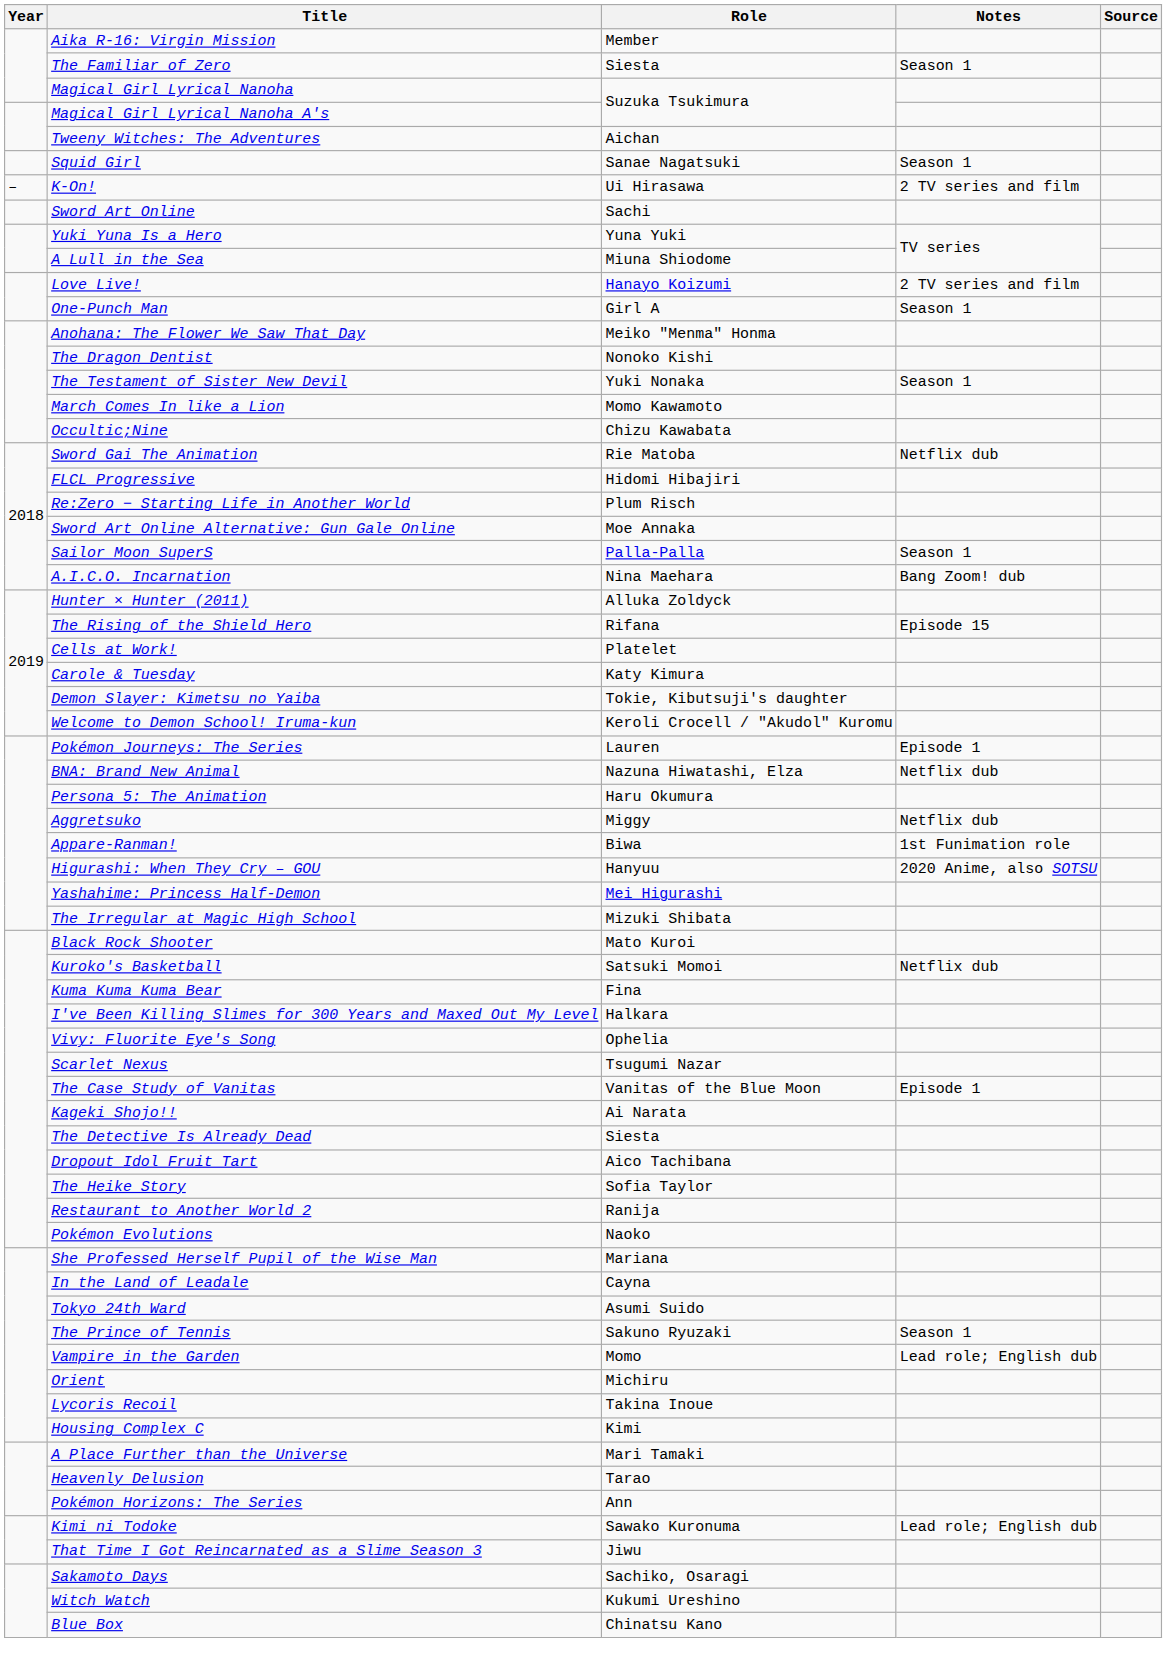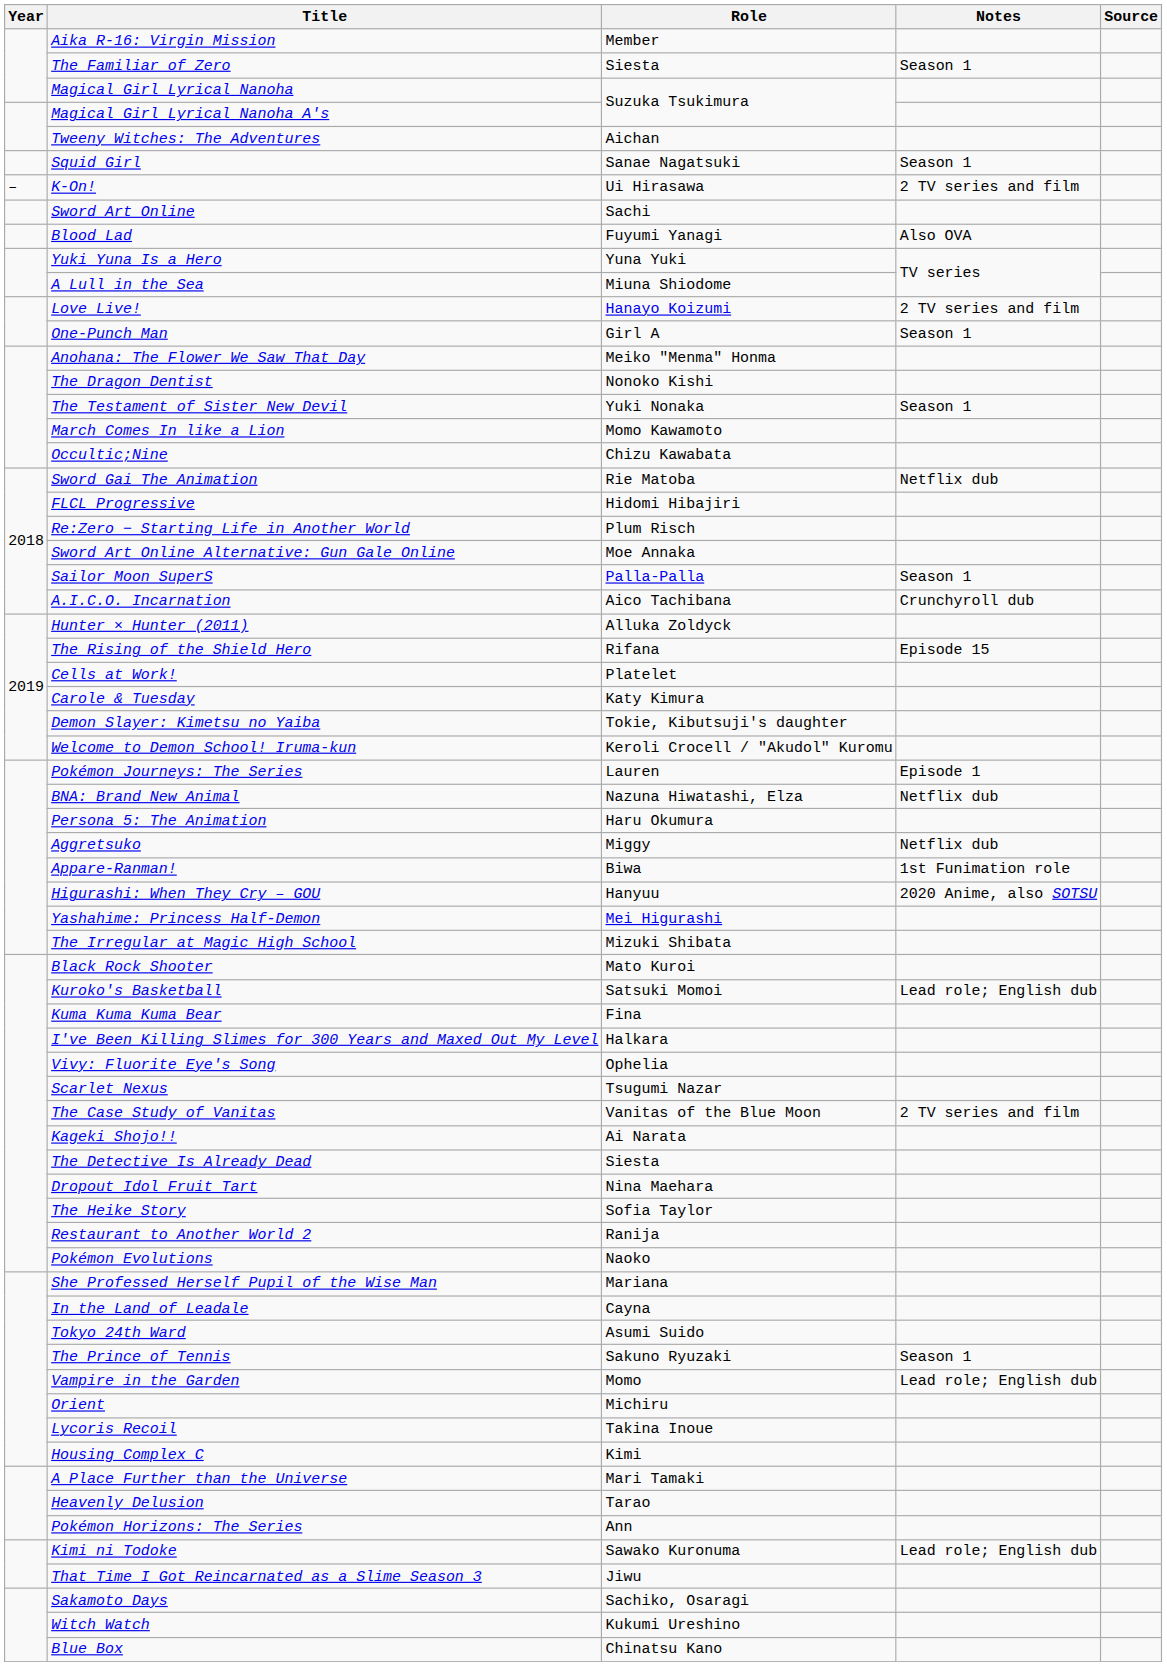 <table class="wikitable sortable">
 <tr>
 <th>Year</th>
 <th>Title</th>
 <th>Role</th>
 <th>Notes</th>
 <th>Source</th>
 </tr>
 <tr>
 <td rowspan="3"></td>
 <td><em><a href='#'>Aika R-16: Virgin Mission</a></em></td>
 <td>Member</td>
 <td></td>
 <td></td>
 </tr>
 <tr>
 <td><em><a href='#'>The Familiar of Zero</a></em></td>
 <td>Siesta</td>
 <td>Season 1</td>
 <td></td>
 </tr>
 <tr>
 <td><em><a href='#'>Magical Girl Lyrical Nanoha</a></em></td>
 <td rowspan="2">Suzuka Tsukimura</td>
 <td></td>
 <td></td>
 </tr>
 <tr>
 <td rowspan="2"></td>
 <td><em><a href='#'>Magical Girl Lyrical Nanoha A's</a></em></td>
 <td></td>
 <td></td>
 </tr>
 <tr>
 <td><em><a href='#'>Tweeny Witches: The Adventures</a></em></td>
 <td>Aichan</td>
 <td></td>
 <td></td>
 </tr>
 <tr>
 <td></td>
 <td><em><a href='#'>Squid Girl</a></em></td>
 <td>Sanae Nagatsuki</td>
 <td>Season 1</td>
 <td></td>
 </tr>
 <tr>
 <td>–</td>
 <td><em><a href='#'>K-On!</a></em></td>
 <td>Ui Hirasawa</td>
 <td>2 TV series and film</td>
 <td></td>
 </tr>
 <tr>
 <td></td>
 <td><em><a href='#'>Sword Art Online</a></em></td>
 <td>Sachi</td>
 <td></td>
+<td></td>
+</tr>
+<tr>
+<td></td>
+<td><em><a href='#'>Blood Lad</a></em></td>
+<td>Fuyumi Yanagi</td>
+<td>Also OVA</td>
 <td></td>
 </tr>
 <tr>
 <td rowspan="2"></td>
 <td><em><a href='#'>Yuki Yuna Is a Hero</a></em></td>
 <td>Yuna Yuki</td>
 <td rowspan="2">TV series</td>
 <td></td>
 </tr>
 <tr>
 <td><em><a href='#'>A Lull in the Sea</a></em></td>
 <td>Miuna Shiodome</td>
 <td></td>
 </tr>
 <tr>
 <td rowspan="2"></td>
 <td><em><a href='#'>Love Live!</a></em></td>
 <td><a href='#'>Hanayo Koizumi</a></td>
 <td>2 TV series and film</td>
 <td></td>
 </tr>
 <tr>
 <td><em><a href='#'>One-Punch Man</a></em></td>
 <td>Girl A</td>
 <td>Season 1</td>
 <td></td>
 </tr>
 <tr>
 <td rowspan="5"></td>
 <td><em><a href='#'>Anohana: The Flower We Saw That Day</a></em></td>
 <td>Meiko "Menma" Honma</td>
 <td></td>
 <td></td>
 </tr>
 <tr>
 <td><em><a href='#'>The Dragon Dentist</a></em></td>
 <td>Nonoko Kishi</td>
 <td></td>
 <td></td>
 </tr>
 <tr>
 <td><em><a href='#'>The Testament of Sister New Devil</a></em></td>
 <td>Yuki Nonaka</td>
 <td>Season 1</td>
 <td></td>
 </tr>
 <tr>
 <td><em><a href='#'>March Comes In like a Lion</a></em></td>
 <td>Momo Kawamoto</td>
 <td></td>
 <td></td>
 </tr>
 <tr>
 <td><em><a href='#'>Occultic;Nine</a></em></td>
 <td>Chizu Kawabata</td>
 <td></td>
 <td></td>
 </tr>
 <tr>
 <td rowspan="6">2018</td>
 <td><em><a href='#'>Sword Gai The Animation</a></em></td>
 <td>Rie Matoba</td>
 <td>Netflix dub</td>
 <td></td>
 </tr>
 <tr>
 <td><em><a href='#'>FLCL Progressive</a></em></td>
 <td>Hidomi Hibajiri</td>
 <td></td>
 <td></td>
 </tr>
 <tr>
 <td><em><a href='#'>Re:Zero − Starting Life in Another World</a></em></td>
 <td>Plum Risch</td>
 <td></td>
 <td></td>
 </tr>
 <tr>
 <td><em><a href='#'>Sword Art Online Alternative: Gun Gale Online</a></em></td>
 <td>Moe Annaka</td>
 <td></td>
 <td></td>
 </tr>
 <tr>
 <td><em><a href='#'>Sailor Moon SuperS</a></em></td>
 <td><a href='#'>Palla-Palla</a></td>
 <td>Season 1</td>
 <td></td>
 </tr>
 <tr>
 <td><em><a href='#'>A.I.C.O. Incarnation</a></em></td>
-<td>Nina Maehara</td>
-<td>Bang Zoom! dub</td>
+<td>Aico Tachibana</td>
+<td>Crunchyroll dub</td>
 <td></td>
 </tr>
 <tr>
 <td rowspan="6">2019</td>
 <td><em><a href='#'>Hunter × Hunter (2011)</a></em></td>
 <td>Alluka Zoldyck</td>
 <td></td>
 <td></td>
 </tr>
 <tr>
 <td><em><a href='#'>The Rising of the Shield Hero</a></em></td>
 <td>Rifana</td>
 <td>Episode 15</td>
 <td></td>
 </tr>
 <tr>
 <td><em><a href='#'>Cells at Work!</a></em></td>
 <td>Platelet</td>
 <td></td>
 <td></td>
 </tr>
 <tr>
 <td><em><a href='#'>Carole & Tuesday</a></em></td>
 <td>Katy Kimura</td>
 <td></td>
 <td></td>
 </tr>
 <tr>
 <td><em><a href='#'>Demon Slayer: Kimetsu no Yaiba</a></em></td>
 <td>Tokie, Kibutsuji's daughter</td>
 <td></td>
 <td></td>
 </tr>
 <tr>
 <td><em><a href='#'>Welcome to Demon School! Iruma-kun</a></em></td>
 <td>Keroli Crocell / "Akudol" Kuromu</td>
 <td></td>
 <td></td>
 </tr>
 <tr>
 <td rowspan="8"></td>
 <td><em><a href='#'>Pokémon Journeys: The Series</a></em></td>
 <td>Lauren</td>
 <td>Episode 1</td>
 <td></td>
 </tr>
 <tr>
 <td><em><a href='#'>BNA: Brand New Animal</a></em></td>
 <td>Nazuna Hiwatashi, Elza</td>
 <td>Netflix dub</td>
 <td></td>
 </tr>
 <tr>
 <td><em><a href='#'>Persona 5: The Animation</a></em></td>
 <td>Haru Okumura</td>
 <td></td>
 <td></td>
 </tr>
 <tr>
 <td><em><a href='#'>Aggretsuko</a></em></td>
 <td>Miggy</td>
 <td>Netflix dub</td>
 <td></td>
 </tr>
 <tr>
 <td><em><a href='#'>Appare-Ranman!</a></em></td>
 <td>Biwa</td>
 <td>1st Funimation role</td>
 <td></td>
 </tr>
 <tr>
 <td><em><a href='#'>Higurashi: When They Cry – GOU</a></em></td>
 <td>Hanyuu</td>
 <td>2020 Anime, also <em><a href='#'>SOTSU</a></em></td>
 <td></td>
 </tr>
 <tr>
 <td><em><a href='#'>Yashahime: Princess Half-Demon</a></em></td>
 <td><a href='#'>Mei Higurashi</a></td>
 <td></td>
 <td></td>
 </tr>
 <tr>
 <td><em><a href='#'>The Irregular at Magic High School</a></em></td>
 <td>Mizuki Shibata</td>
 <td></td>
 <td></td>
 </tr>
 <tr>
 <td rowspan="13"></td>
 <td><em><a href='#'>Black Rock Shooter</a></em></td>
 <td>Mato Kuroi</td>
 <td></td>
 <td></td>
 </tr>
 <tr>
 <td><em><a href='#'>Kuroko's Basketball</a></em></td>
 <td>Satsuki Momoi</td>
-<td>Netflix dub</td>
+<td>Lead role; English dub</td>
 <td></td>
 </tr>
 <tr>
 <td><em><a href='#'>Kuma Kuma Kuma Bear</a></em></td>
 <td>Fina</td>
 <td></td>
 <td></td>
 </tr>
 <tr>
 <td><em><a href='#'>I've Been Killing Slimes for 300 Years and Maxed Out My Level</a></em></td>
 <td>Halkara</td>
 <td></td>
 <td></td>
 </tr>
 <tr>
 <td><em><a href='#'>Vivy: Fluorite Eye's Song</a></em></td>
 <td>Ophelia</td>
 <td></td>
 <td></td>
 </tr>
 <tr>
 <td><em><a href='#'>Scarlet Nexus</a></em></td>
 <td>Tsugumi Nazar</td>
 <td></td>
 <td></td>
 </tr>
 <tr>
 <td><em><a href='#'>The Case Study of Vanitas</a></em></td>
 <td>Vanitas of the Blue Moon</td>
-<td>Episode 1</td>
+<td>2 TV series and film</td>
 <td></td>
 </tr>
 <tr>
 <td><em><a href='#'>Kageki Shojo!!</a></em></td>
 <td>Ai Narata</td>
 <td></td>
 <td></td>
 </tr>
 <tr>
 <td><em><a href='#'>The Detective Is Already Dead</a></em></td>
 <td>Siesta</td>
 <td></td>
 <td></td>
 </tr>
 <tr>
 <td><em><a href='#'>Dropout Idol Fruit Tart</a></em></td>
-<td>Aico Tachibana</td>
+<td>Nina Maehara</td>
 <td></td>
 <td></td>
 </tr>
 <tr>
 <td><em><a href='#'>The Heike Story</a></em></td>
 <td>Sofia Taylor</td>
 <td></td>
 <td></td>
 </tr>
 <tr>
 <td><em><a href='#'>Restaurant to Another World 2</a></em></td>
 <td>Ranija</td>
 <td></td>
 <td></td>
 </tr>
 <tr>
 <td><em><a href='#'>Pokémon Evolutions</a></em></td>
 <td>Naoko</td>
 <td></td>
 <td></td>
 </tr>
 <tr>
 <td rowspan="8"></td>
 <td><em><a href='#'>She Professed Herself Pupil of the Wise Man</a></em></td>
 <td>Mariana</td>
 <td></td>
 <td></td>
 </tr>
 <tr>
 <td><em><a href='#'>In the Land of Leadale</a></em></td>
 <td>Cayna</td>
 <td></td>
 <td></td>
 </tr>
 <tr>
 <td><em><a href='#'>Tokyo 24th Ward</a></em></td>
 <td>Asumi Suido</td>
 <td></td>
 <td></td>
 </tr>
 <tr>
 <td><em><a href='#'>The Prince of Tennis</a></em></td>
 <td>Sakuno Ryuzaki</td>
 <td>Season 1</td>
 <td></td>
 </tr>
 <tr>
 <td><em><a href='#'>Vampire in the Garden</a></em></td>
 <td>Momo</td>
 <td>Lead role; English dub</td>
 <td></td>
 </tr>
 <tr>
 <td><em><a href='#'>Orient</a></em></td>
 <td>Michiru</td>
 <td></td>
 <td></td>
 </tr>
 <tr>
 <td><em><a href='#'>Lycoris Recoil</a></em></td>
 <td>Takina Inoue</td>
 <td></td>
 <td></td>
 </tr>
 <tr>
 <td><em><a href='#'>Housing Complex C</a></em></td>
 <td>Kimi</td>
 <td></td>
 <td></td>
 </tr>
 <tr>
 <td rowspan="3"></td>
 <td><em><a href='#'>A Place Further than the Universe</a></em></td>
 <td>Mari Tamaki</td>
 <td></td>
 <td></td>
 </tr>
 <tr>
 <td><em><a href='#'>Heavenly Delusion</a></em></td>
 <td>Tarao</td>
 <td></td>
 <td></td>
 </tr>
 <tr>
 <td><em><a href='#'>Pokémon Horizons: The Series</a></em></td>
 <td>Ann</td>
 <td></td>
 <td></td>
 </tr>
 <tr>
 <td rowspan="2"></td>
 <td><em><a href='#'>Kimi ni Todoke</a></em></td>
 <td>Sawako Kuronuma</td>
 <td>Lead role; English dub</td>
 <td></td>
 </tr>
 <tr>
 <td><em><a href='#'>That Time I Got Reincarnated as a Slime Season 3</a></em></td>
 <td>Jiwu</td>
 <td></td>
 <td></td>
 </tr>
 <tr>
 <td rowspan="3"></td>
 <td><em><a href='#'>Sakamoto Days</a></em></td>
 <td>Sachiko, Osaragi</td>
 <td></td>
 <td></td>
 </tr>
 <tr>
 <td><em><a href='#'>Witch Watch</a></em></td>
 <td>Kukumi Ureshino</td>
 <td></td>
 <td></td>
 </tr>
 <tr>
 <td><em><a href='#'>Blue Box</a></em></td>
 <td>Chinatsu Kano</td>
 <td></td>
 <td></td>
 </tr>
 </table>
